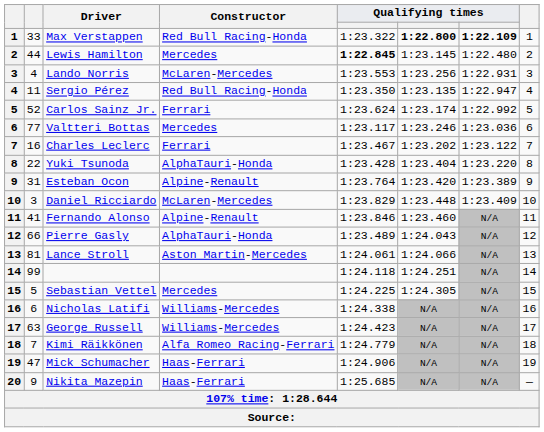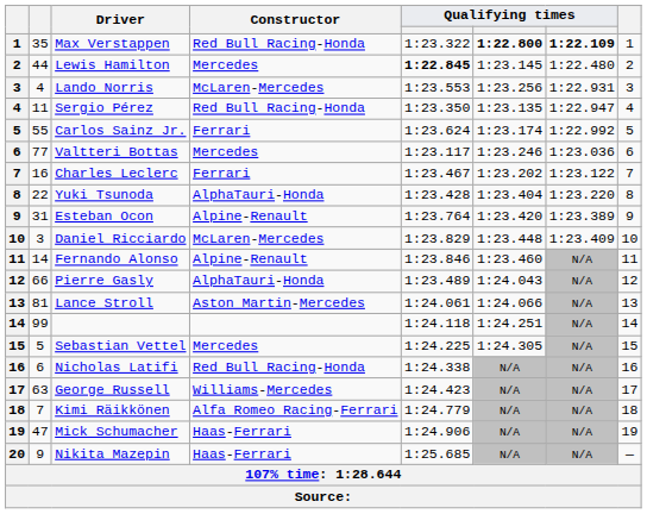 <table class="wikitable sortable" style="font-size: 85%;">
 <tr>
 <th rowspan="2"></th>
 <th rowspan="2"></th>
 <th rowspan="2">Driver</th>
 <th rowspan="2">Constructor</th>
 <th colspan="3" style="background:#eaecf0; text-align:center;">Qualifying times</th>
 <th rowspan="2"></th>
 </tr>
 <tr>
 <th scope="col"></th>
 <th scope="col"></th>
 <th scope="col"></th>
 </tr>
 <tr>
 <th scope="row">1</th>
-<td align="center">33</td>
+<td align="center">35</td>
 <td data-sort-value="bot"> <a href='#'>Max Verstappen</a></td>
 <td><a href='#'>Red Bull Racing</a>-<a href='#'>Honda</a></td>
 <td>1:23.322</td>
 <td><strong>1:22.800</strong></td>
 <td><strong>1:22.109</strong></td>
 <td align="center">1</td>
 </tr>
 <tr>
 <th scope="row">2</th>
 <td align="center">44</td>
 <td data-sort-value="ver"> <a href='#'>Lewis Hamilton</a></td>
 <td><a href='#'>Mercedes</a></td>
 <td><strong>1:22.845</strong></td>
 <td>1:23.145</td>
 <td>1:22.480</td>
 <td align="center">2</td>
 </tr>
 <tr>
 <th scope="row">3</th>
 <td align="center">4</td>
 <td data-sort-value="nor"> <a href='#'>Lando Norris</a></td>
 <td><a href='#'>McLaren</a>-<a href='#'>Mercedes</a></td>
 <td>1:23.553</td>
 <td>1:23.256</td>
 <td>1:22.931</td>
 <td align="center">3</td>
 </tr>
 <tr>
 <th scope="row">4</th>
 <td align="center">11</td>
 <td data-sort-value="gas"> <a href='#'>Sergio Pérez</a></td>
 <td><a href='#'>Red Bull Racing</a>-<a href='#'>Honda</a></td>
 <td>1:23.350</td>
 <td>1:23.135</td>
 <td>1:22.947</td>
 <td align="center">4</td>
 </tr>
 <tr>
 <th scope="row">5</th>
-<td align="center">52</td>
+<td align="center">55</td>
 <td data-sort-value="rus"> <a href='#'>Carlos Sainz Jr.</a></td>
 <td><a href='#'>Ferrari</a></td>
 <td>1:23.624</td>
 <td>1:23.174</td>
 <td>1:22.992</td>
 <td align="center">5</td>
 </tr>
 <tr>
 <th scope="row">6</th>
 <td align="center">77</td>
 <td data-sort-value="ham"> <a href='#'>Valtteri Bottas</a></td>
 <td><a href='#'>Mercedes</a></td>
 <td>1:23.117</td>
 <td>1:23.246</td>
 <td>1:23.036</td>
 <td align="center">6</td>
 </tr>
 <tr>
 <th scope="row">7</th>
 <td align="center">16</td>
 <td data-sort-value="lec"> <a href='#'>Charles Leclerc</a></td>
 <td><a href='#'>Ferrari</a></td>
 <td>1:23.467</td>
 <td>1:23.202</td>
 <td>1:23.122</td>
 <td align="center">7</td>
 </tr>
 <tr>
 <th scope="row">8</th>
 <td align="center">22</td>
 <td data-sort-value="sai"> <a href='#'>Yuki Tsunoda</a></td>
 <td><a href='#'>AlphaTauri</a>-<a href='#'>Honda</a></td>
 <td>1:23.428</td>
 <td>1:23.404</td>
 <td>1:23.220</td>
 <td align="center">8</td>
 </tr>
 <tr>
 <th scope="row">9</th>
 <td align="center">31</td>
 <td data-sort-value="alo"> <a href='#'>Esteban Ocon</a></td>
 <td><a href='#'>Alpine</a>-<a href='#'>Renault</a></td>
 <td>1:23.764</td>
 <td>1:23.420</td>
 <td>1:23.389</td>
 <td align="center">9</td>
 </tr>
 <tr>
 <th scope="row">10</th>
 <td align="center">3</td>
 <td data-sort-value="per"> <a href='#'>Daniel Ricciardo</a></td>
 <td><a href='#'>McLaren</a>-<a href='#'>Mercedes</a></td>
 <td>1:23.829</td>
 <td>1:23.448</td>
 <td>1:23.409</td>
 <td align="center">10</td>
 </tr>
 <tr>
 <th scope="row">11</th>
-<td align="center">41</td>
+<td align="center">14</td>
 <td data-sort-value="tsu"> <a href='#'>Fernando Alonso</a></td>
 <td><a href='#'>Alpine</a>-<a href='#'>Renault</a></td>
 <td>1:23.846</td>
 <td>1:23.460</td>
 <td align="center" data-sort-value="13" style="background: silver"><small>N/A</small></td>
 <td align="center">11</td>
 </tr>
 <tr>
 <th scope="row">12</th>
 <td align="center">66</td>
 <td data-sort-value="ric"> <a href='#'>Pierre Gasly</a></td>
 <td><a href='#'>AlphaTauri</a>-<a href='#'>Honda</a></td>
 <td>1:23.489</td>
 <td>1:24.043</td>
 <td align="center" data-sort-value="13" style="background: silver"><small>N/A</small></td>
 <td align="center">12</td>
 </tr>
 <tr>
 <th scope="row">13</th>
 <td align="center">81</td>
 <td data-sort-value="vet"> <a href='#'>Lance Stroll</a></td>
 <td><a href='#'>Aston Martin</a>-<a href='#'>Mercedes</a></td>
 <td>1:24.061</td>
 <td>1:24.066</td>
 <td align="center" data-sort-value="18" style="background: silver"><small>N/A</small></td>
 <td align="center">13</td>
 </tr>
 <tr>
 <th scope="row">14</th>
 <td align="center">99</td>
 <td data-sort-value="str"></td>
 <td></td>
 <td>1:24.118</td>
 <td>1:24.251</td>
 <td align="center" data-sort-value="13" style="background: silver"><small>N/A</small></td>
 <td align="center">14</td>
 </tr>
 <tr>
 <th scope="row">15</th>
 <td align="center">5</td>
 <td data-sort-value="lat"> <a href='#'>Sebastian Vettel</a></td>
 <td><a href='#'>Mercedes</a></td>
 <td>1:24.225</td>
 <td>1:24.305</td>
 <td align="center" data-sort-value="17" style="background: silver"><small>N/A</small></td>
 <td align="center">15</td>
 </tr>
 <tr>
 <th scope="row">16</th>
 <td align="center">6</td>
 <td data-sort-value="oco"> <a href='#'>Nicholas Latifi</a></td>
-<td><a href='#'>Williams</a>-<a href='#'>Mercedes</a></td>
+<td><a href='#'>Red Bull Racing</a>-<a href='#'>Honda</a></td>
 <td>1:24.338</td>
 <td align="center" data-sort-value="16" style="background: silver"><small>N/A</small></td>
 <td align="center" data-sort-value="16" style="background: silver"><small>N/A</small></td>
 <td align="center">16</td>
 </tr>
 <tr>
 <th scope="row">17</th>
 <td align="center">63</td>
 <td data-sort-value="rai"> <a href='#'>George Russell</a></td>
 <td><a href='#'>Williams</a>-<a href='#'>Mercedes</a></td>
 <td>1:24.423</td>
 <td align="center" data-sort-value="14" style="background: silver"><small>N/A</small></td>
 <td align="center" data-sort-value="14" style="background: silver"><small>N/A</small></td>
 <td align="center">17</td>
 </tr>
 <tr>
 <th scope="row">18</th>
 <td align="center">7</td>
 <td data-sort-value="gio"> <a href='#'>Kimi Räikkönen</a></td>
 <td><a href='#'>Alfa Romeo Racing</a>-<a href='#'>Ferrari</a></td>
 <td>1:24.779</td>
 <td align="center" data-sort-value="12" style="background: silver"><small>N/A</small></td>
 <td align="center" data-sort-value="12" style="background: silver"><small>N/A</small></td>
 <td align="center">18</td>
 </tr>
 <tr>
 <th scope="row">19</th>
 <td align="center">47</td>
 <td data-sort-value="sch"> <a href='#'>Mick Schumacher</a></td>
 <td><a href='#'>Haas</a>-<a href='#'>Ferrari</a></td>
 <td>1:24.906</td>
 <td align="center" data-sort-value="19" style="background: silver"><small>N/A</small></td>
 <td align="center" data-sort-value="19" style="background: silver"><small>N/A</small></td>
 <td align="center">19</td>
 </tr>
 <tr>
 <th scope="row">20</th>
 <td align="center">9</td>
 <td data-sort-value="maz"><a href='#'>Nikita Mazepin</a></td>
 <td><a href='#'>Haas</a>-<a href='#'>Ferrari</a></td>
 <td>1:25.685</td>
 <td align="center" data-sort-value="20" style="background: silver"><small>N/A</small></td>
 <td align="center" data-sort-value="20" style="background: silver"><small>N/A</small></td>
 <td align="center">—</td>
 </tr>
 <tr>
 <th colspan="8"><a href='#'>107% time</a>: 1:28.644</th>
 </tr>
 <tr>
 <th colspan="8">Source:</th>
 </tr>
 </table>
